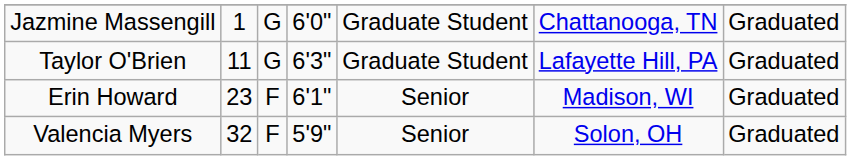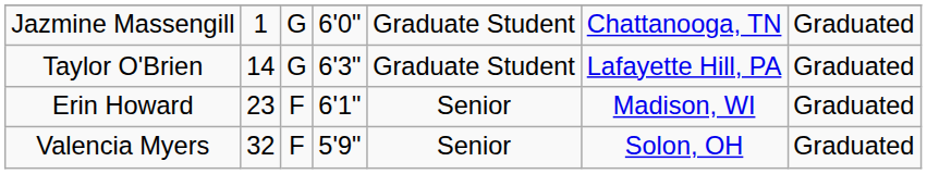 <table class="wikitable sortable" border="1" style="text-align: center;">
 <tr align=center>
 </tr>
 <tr>
 <td>Jazmine Massengill</td>
 <td>1</td>
 <td>G</td>
 <td>6'0"</td>
 <td>Graduate Student</td>
 <td><a href='#'>Chattanooga, TN</a></td>
 <td>Graduated</td>
 </tr>
 <tr>
 <td>Taylor O'Brien</td>
-<td>11</td>
+<td>14</td>
 <td>G</td>
 <td>6'3"</td>
 <td>Graduate Student</td>
 <td><a href='#'>Lafayette Hill, PA</a></td>
 <td>Graduated</td>
 </tr>
 <tr>
 <td>Erin Howard</td>
 <td>23</td>
 <td>F</td>
 <td>6'1"</td>
 <td> Senior</td>
 <td><a href='#'>Madison, WI</a></td>
 <td>Graduated</td>
 </tr>
 <tr>
 <td>Valencia Myers</td>
 <td>32</td>
 <td>F</td>
 <td>5'9"</td>
 <td>Senior</td>
 <td><a href='#'>Solon, OH</a></td>
 <td>Graduated</td>
 </tr>
 </table>
